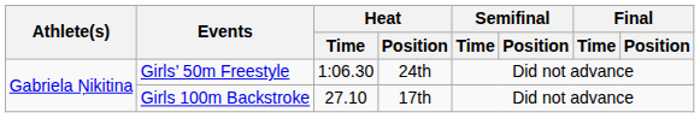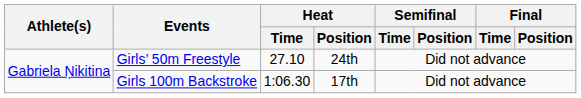 <table class=wikitable style="font-size:90%">
 <tr>
 <th rowspan="2">Athlete(s)</th>
 <th rowspan="2">Events</th>
 <th colspan="2">Heat</th>
 <th colspan="2">Semifinal</th>
 <th colspan="2">Final</th>
 </tr>
 <tr>
 <th>Time</th>
 <th>Position</th>
 <th>Time</th>
 <th>Position</th>
 <th>Time</th>
 <th>Position</th>
 </tr>
 <tr>
 <td rowspan=2><a href='#'>Gabriela Ņikitina</a></td>
 <td><a href='#'>Girls’ 50m Freestyle</a></td>
-<td align=center>1:06.30</td>
+<td align=center>27.10</td>
 <td align=center>24th</td>
 <td colspan="4" align=center>Did not advance</td>
 </tr>
 <tr>
 <td><a href='#'>Girls 100m Backstroke</a></td>
-<td align=center>27.10</td>
+<td align=center>1:06.30</td>
 <td align=center>17th</td>
 <td colspan="4" align=center>Did not advance</td>
 </tr>
 </table>
